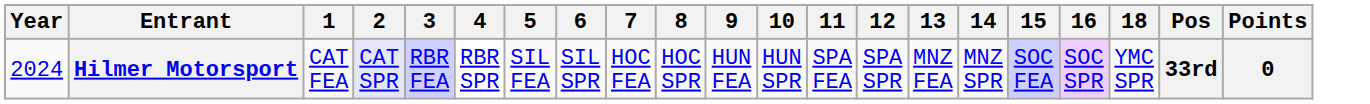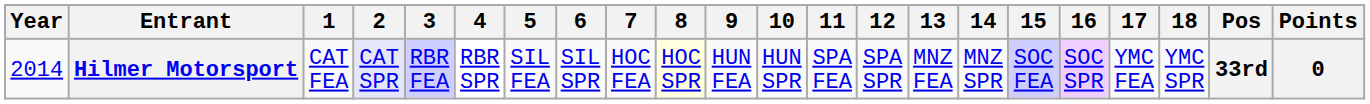 <table class="wikitable" style="text-align:center; font-size:85%">
 <tr>
 <th>Year</th>
 <th>Entrant</th>
 <th>1</th>
 <th>2</th>
 <th>3</th>
 <th>4</th>
 <th>5</th>
 <th>6</th>
 <th>7</th>
 <th>8</th>
 <th>9</th>
 <th>10</th>
 <th>11</th>
 <th>12</th>
 <th>13</th>
 <th>14</th>
 <th>15</th>
 <th>16</th>
+<th>17</th>
 <th>18</th>
 <th>Pos</th>
 <th>Points</th>
 </tr>
 <tr>
-<td><a href='#'>2024</a></td>
+<td><a href='#'>2014</a></td>
 <th nowrap><a href='#'>Hilmer Motorsport</a></th>
 <td><a href='#'>CAT<br>FEA</a></td>
 <td style="background: lavender;"><a href='#'>CAT<br>SPR</a></td>
 <td style="background:#CFCFFF;"><a href='#'>RBR<br>FEA</a><br></td>
 <td style="background:#FFFFFF;"><a href='#'>RBR<br>SPR</a><br></td>
 <td><a href='#'>SIL<br>FEA</a></td>
 <td><a href='#'>SIL<br>SPR</a></td>
 <td><a href='#'>HOC<br>FEA</a></td>
-<td><a href='#'>HOC<br>SPR</a></td>
+<td style="background: lightyellow;"><a href='#'>HOC<br>SPR</a></td>
 <td><a href='#'>HUN<br>FEA</a></td>
 <td><a href='#'>HUN<br>SPR</a></td>
 <td><a href='#'>SPA<br>FEA</a></td>
 <td><a href='#'>SPA<br>SPR</a></td>
 <td><a href='#'>MNZ<br>FEA</a></td>
 <td><a href='#'>MNZ<br>SPR</a></td>
 <td style="background:#CFCFFF;"><a href='#'>SOC<br>FEA</a><br></td>
 <td style="background:#EFCFFF;"><a href='#'>SOC<br>SPR</a><br></td>
+<td><a href='#'>YMC<br>FEA</a></td>
 <td><a href='#'>YMC<br>SPR</a></td>
 <th>33rd</th>
 <th>0</th>
 </tr>
 </table>
